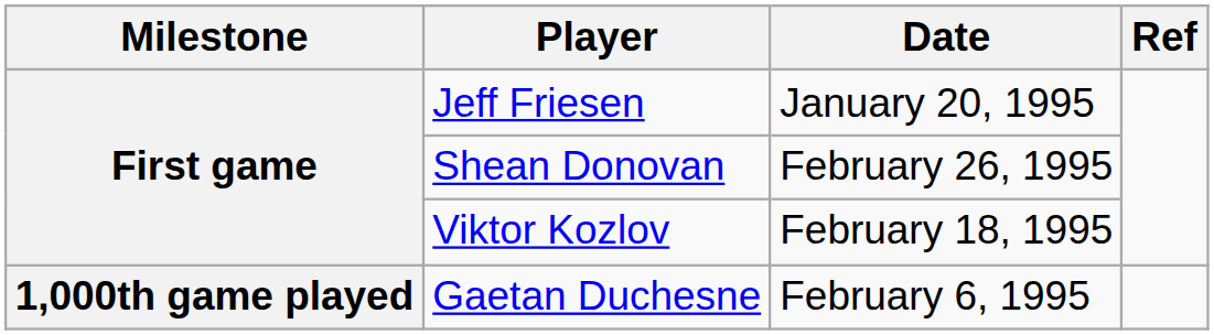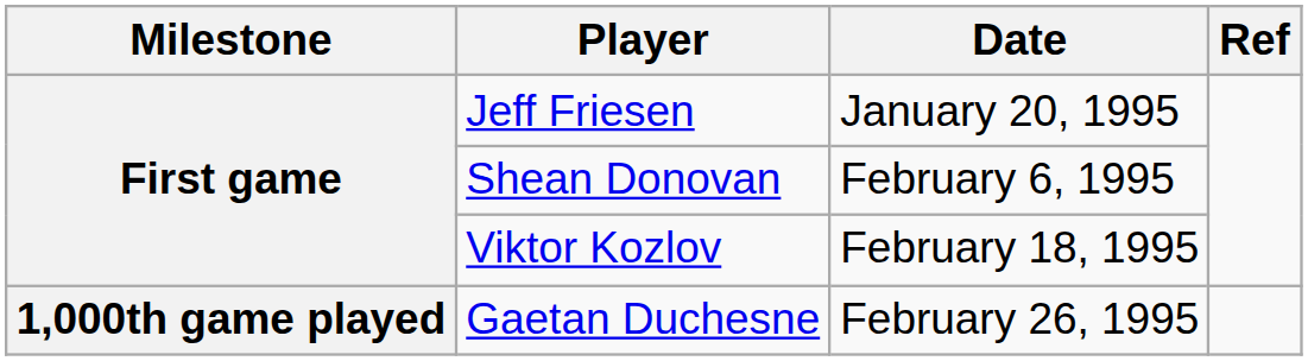 <table class="wikitable">
 <tr>
 <th scope="col">Milestone</th>
 <th scope="col">Player</th>
 <th scope="col">Date</th>
 <th scope="col">Ref</th>
 </tr>
 <tr>
 <th rowspan=3>First game</th>
 <td><a href='#'>Jeff Friesen</a></td>
 <td>January 20, 1995</td>
 <td rowspan=3></td>
 </tr>
 <tr>
 <td><a href='#'>Shean Donovan</a></td>
-<td>February 26, 1995</td>
+<td>February 6, 1995</td>
 </tr>
 <tr>
 <td><a href='#'>Viktor Kozlov</a></td>
 <td>February 18, 1995</td>
 </tr>
 <tr>
 <th>1,000th game played</th>
 <td><a href='#'>Gaetan Duchesne</a></td>
-<td>February 6, 1995</td>
+<td>February 26, 1995</td>
 <td></td>
 </tr>
 </table>
